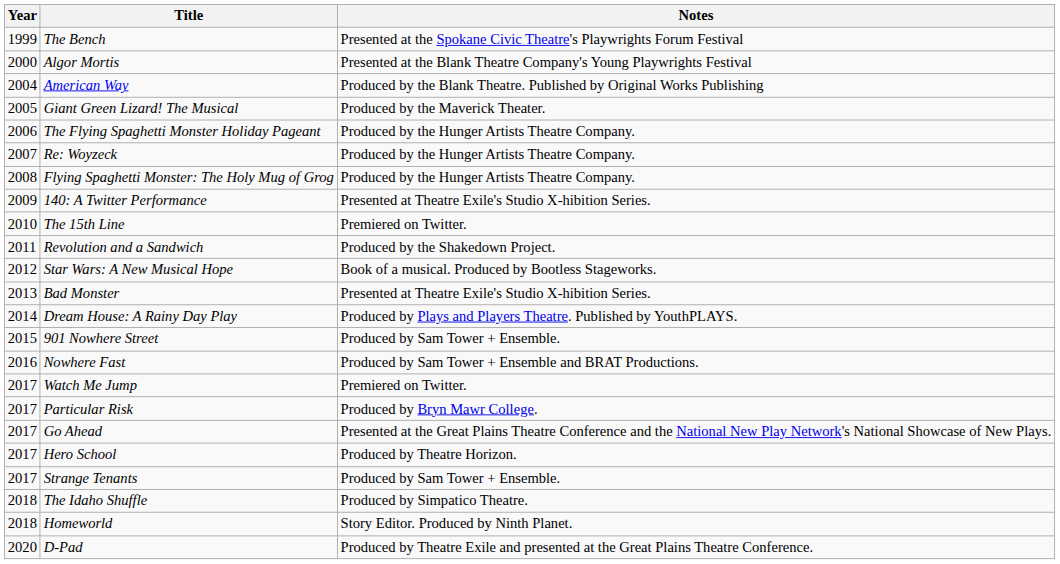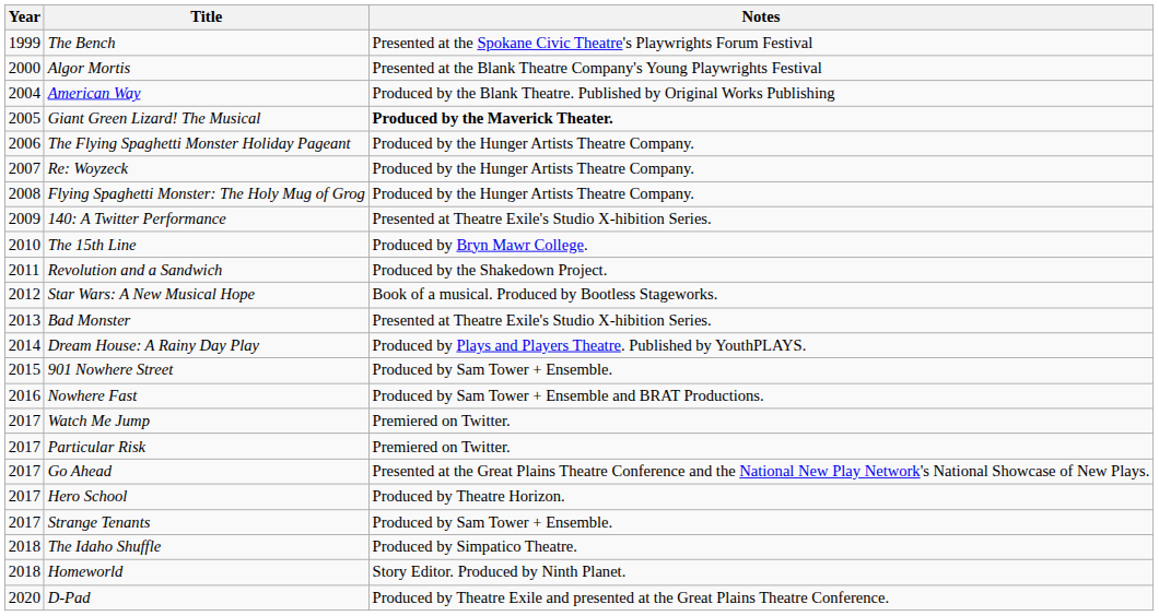 <table class="wikitable sortable">
 <tr>
 <th>Year</th>
 <th>Title</th>
 <th>Notes</th>
 </tr>
 <tr>
 <td>1999</td>
 <td><em>The Bench</em></td>
 <td>Presented at the <a href='#'>Spokane Civic Theatre</a>'s Playwrights Forum Festival</td>
 </tr>
 <tr>
 <td>2000</td>
 <td><em>Algor Mortis</em></td>
 <td>Presented at the Blank Theatre Company's Young Playwrights Festival</td>
 </tr>
 <tr>
 <td>2004</td>
 <td><em><a href='#'>American Way</a></em></td>
 <td>Produced by the Blank Theatre. Published by Original Works Publishing</td>
 </tr>
 <tr>
 <td>2005</td>
 <td><em>Giant Green Lizard! The Musical</em></td>
-<td>Produced by the Maverick Theater.</td>
+<td><strong>Produced by the Maverick Theater.</strong></td>
 </tr>
 <tr>
 <td>2006</td>
 <td><em>The Flying Spaghetti Monster Holiday Pageant</em></td>
 <td>Produced by the Hunger Artists Theatre Company.</td>
 </tr>
 <tr>
 <td>2007</td>
 <td><em>Re: Woyzeck</em></td>
 <td>Produced by the Hunger Artists Theatre Company.</td>
 </tr>
 <tr>
 <td>2008</td>
 <td><em>Flying Spaghetti Monster: The Holy Mug of Grog</em></td>
 <td>Produced by the Hunger Artists Theatre Company.</td>
 </tr>
 <tr>
 <td>2009</td>
 <td><em>140: A Twitter Performance</em></td>
 <td>Presented at Theatre Exile's Studio X-hibition Series.</td>
 </tr>
 <tr>
 <td>2010</td>
 <td><em>The 15th Line</em></td>
-<td>Premiered on Twitter.</td>
+<td>Produced by <a href='#'>Bryn Mawr College</a>.</td>
 </tr>
 <tr>
 <td>2011</td>
 <td><em>Revolution and a Sandwich</em></td>
 <td>Produced by the Shakedown Project.</td>
 </tr>
 <tr>
 <td>2012</td>
 <td><em>Star Wars: A New Musical Hope</em></td>
 <td>Book of a musical. Produced by Bootless Stageworks.</td>
 </tr>
 <tr>
 <td>2013</td>
 <td><em>Bad Monster</em></td>
 <td>Presented at Theatre Exile's Studio X-hibition Series.</td>
 </tr>
 <tr>
 <td>2014</td>
 <td><em>Dream House: A Rainy Day Play</em></td>
 <td>Produced by <a href='#'>Plays and Players Theatre</a>. Published by YouthPLAYS.</td>
 </tr>
 <tr>
 <td>2015</td>
 <td><em>901 Nowhere Street</em></td>
 <td>Produced by Sam Tower + Ensemble.</td>
 </tr>
 <tr>
 <td>2016</td>
 <td><em>Nowhere Fast</em></td>
 <td>Produced by Sam Tower + Ensemble and BRAT Productions.</td>
 </tr>
 <tr>
 <td>2017</td>
 <td><em>Watch Me Jump</em></td>
 <td>Premiered on Twitter.</td>
 </tr>
 <tr>
 <td>2017</td>
 <td><em>Particular Risk</em></td>
-<td>Produced by <a href='#'>Bryn Mawr College</a>.</td>
+<td>Premiered on Twitter.</td>
 </tr>
 <tr>
 <td>2017</td>
 <td><em>Go Ahead</em></td>
 <td>Presented at the Great Plains Theatre Conference and the <a href='#'>National New Play Network</a>'s National Showcase of New Plays.</td>
 </tr>
 <tr>
 <td>2017</td>
 <td><em>Hero School</em></td>
 <td>Produced by Theatre Horizon.</td>
 </tr>
 <tr>
 <td>2017</td>
 <td><em>Strange Tenants</em></td>
 <td>Produced by Sam Tower + Ensemble.</td>
 </tr>
 <tr>
 <td>2018</td>
 <td><em>The Idaho Shuffle</em></td>
 <td>Produced by Simpatico Theatre.</td>
 </tr>
 <tr>
 <td>2018</td>
 <td><em>Homeworld</em></td>
 <td>Story Editor. Produced by Ninth Planet.</td>
 </tr>
 <tr>
 <td>2020</td>
 <td><em>D-Pad</em></td>
 <td>Produced by Theatre Exile and presented at the Great Plains Theatre Conference.</td>
 </tr>
 </table>
